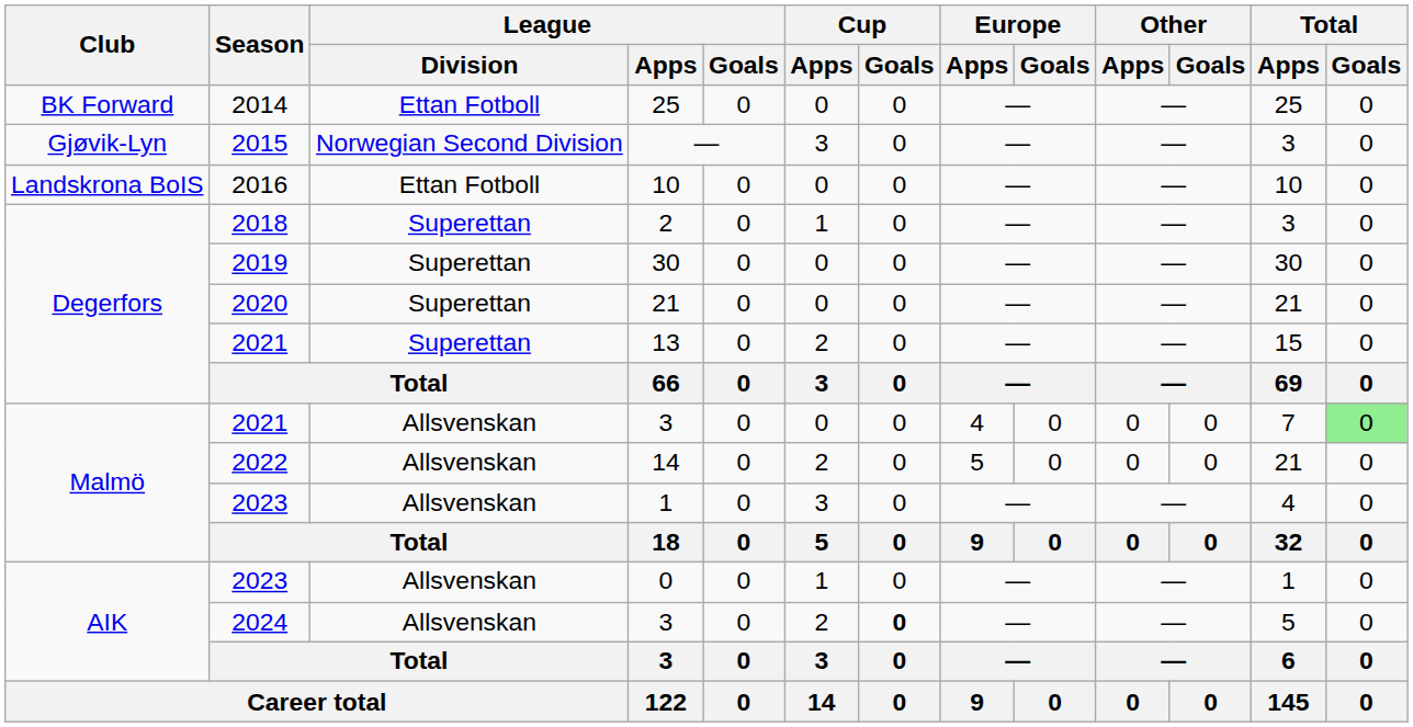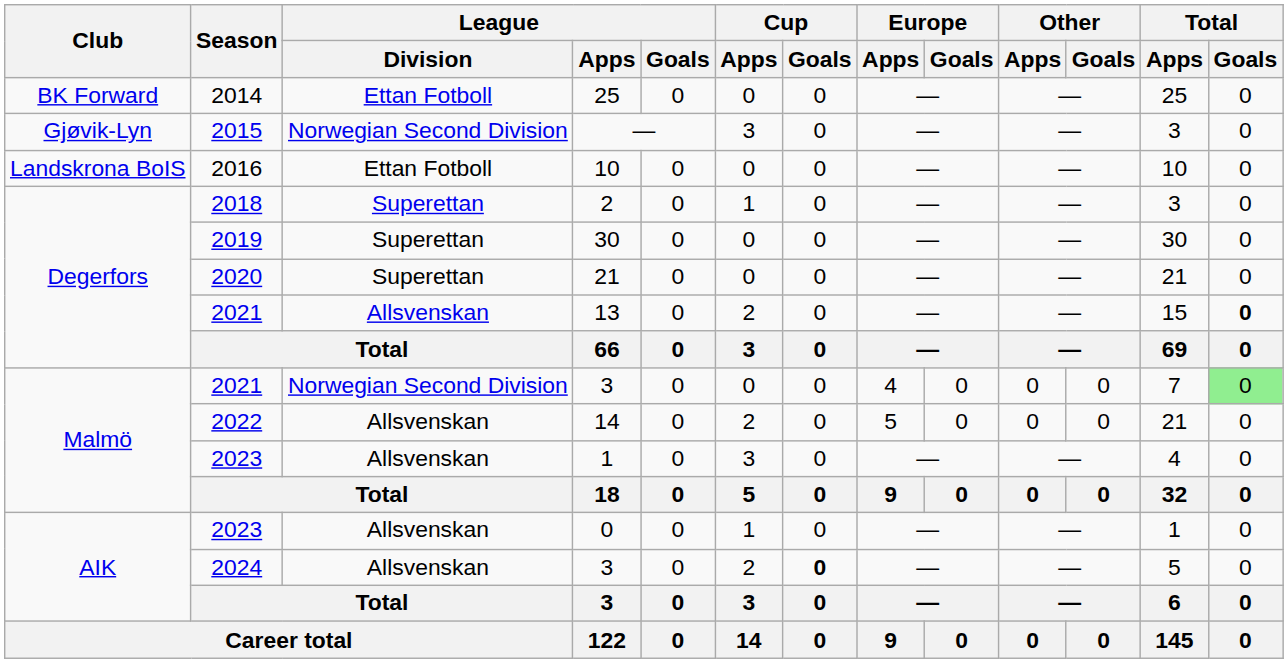 <table class="wikitable" style="text-align:center">
 <tr>
 <th rowspan="2">Club</th>
 <th rowspan="2">Season</th>
 <th colspan="3">League</th>
 <th colspan="2">Cup</th>
 <th colspan="2">Europe</th>
 <th colspan="2">Other</th>
 <th colspan="2">Total</th>
 </tr>
 <tr>
 <th>Division</th>
 <th>Apps</th>
 <th>Goals</th>
 <th>Apps</th>
 <th>Goals</th>
 <th>Apps</th>
 <th>Goals</th>
 <th>Apps</th>
 <th>Goals</th>
 <th>Apps</th>
 <th>Goals</th>
 </tr>
 <tr>
 <td><a href='#'>BK Forward</a></td>
 <td>2014</td>
 <td><a href='#'>Ettan Fotboll</a></td>
 <td>25</td>
 <td>0</td>
 <td>0</td>
 <td>0</td>
 <td colspan="2">—</td>
 <td colspan="2">—</td>
 <td>25</td>
 <td>0</td>
 </tr>
 <tr>
 <td><a href='#'>Gjøvik-Lyn</a></td>
 <td><a href='#'>2015</a></td>
 <td><a href='#'>Norwegian Second Division</a></td>
 <td colspan="2">—</td>
 <td>3</td>
 <td>0</td>
 <td colspan="2">—</td>
 <td colspan="2">—</td>
 <td>3</td>
 <td>0</td>
 </tr>
 <tr>
 <td><a href='#'>Landskrona BoIS</a></td>
 <td>2016</td>
 <td>Ettan Fotboll</td>
 <td>10</td>
 <td>0</td>
 <td>0</td>
 <td>0</td>
 <td colspan="2">—</td>
 <td colspan="2">—</td>
 <td>10</td>
 <td>0</td>
 </tr>
 <tr>
 <td rowspan="5"><a href='#'>Degerfors</a></td>
 <td><a href='#'>2018</a></td>
 <td><a href='#'>Superettan</a></td>
 <td>2</td>
 <td>0</td>
 <td>1</td>
 <td>0</td>
 <td colspan="2">—</td>
 <td colspan="2">—</td>
 <td>3</td>
 <td>0</td>
 </tr>
 <tr>
 <td><a href='#'>2019</a></td>
 <td>Superettan</td>
 <td>30</td>
 <td>0</td>
 <td>0</td>
 <td>0</td>
 <td colspan="2">—</td>
 <td colspan="2">—</td>
 <td>30</td>
 <td>0</td>
 </tr>
 <tr>
 <td><a href='#'>2020</a></td>
 <td>Superettan</td>
 <td>21</td>
 <td>0</td>
 <td>0</td>
 <td>0</td>
 <td colspan="2">—</td>
 <td colspan="2">—</td>
 <td>21</td>
 <td>0</td>
 </tr>
 <tr>
 <td><a href='#'>2021</a></td>
-<td><a href='#'>Superettan</a></td>
+<td><a href='#'>Allsvenskan</a></td>
 <td>13</td>
 <td>0</td>
 <td>2</td>
 <td>0</td>
 <td colspan="2">—</td>
 <td colspan="2">—</td>
 <td>15</td>
-<td>0</td>
+<td><strong>0</strong></td>
 </tr>
 <tr>
 <th colspan="2">Total</th>
 <th>66</th>
 <th>0</th>
 <th>3</th>
 <th>0</th>
 <th colspan="2">—</th>
 <th colspan="2">—</th>
 <th>69</th>
 <th>0</th>
 </tr>
 <tr>
 <td rowspan="4"><a href='#'>Malmö</a></td>
 <td><a href='#'>2021</a></td>
-<td>Allsvenskan</td>
+<td><a href='#'>Norwegian Second Division</a></td>
 <td>3</td>
 <td>0</td>
 <td>0</td>
 <td>0</td>
 <td>4</td>
 <td>0</td>
 <td>0</td>
 <td>0</td>
 <td>7</td>
 <td style="background: lightgreen;">0</td>
 </tr>
 <tr>
 <td><a href='#'>2022</a></td>
 <td>Allsvenskan</td>
 <td>14</td>
 <td>0</td>
 <td>2</td>
 <td>0</td>
 <td>5</td>
 <td>0</td>
 <td>0</td>
 <td>0</td>
 <td>21</td>
 <td>0</td>
 </tr>
 <tr>
 <td><a href='#'>2023</a></td>
 <td>Allsvenskan</td>
 <td>1</td>
 <td>0</td>
 <td>3</td>
 <td>0</td>
 <td colspan="2">—</td>
 <td colspan="2">—</td>
 <td>4</td>
 <td>0</td>
 </tr>
 <tr>
 <th colspan="2">Total</th>
 <th>18</th>
 <th>0</th>
 <th>5</th>
 <th>0</th>
 <th>9</th>
 <th>0</th>
 <th>0</th>
 <th>0</th>
 <th>32</th>
 <th>0</th>
 </tr>
 <tr>
 <td rowspan="3"><a href='#'>AIK</a></td>
 <td><a href='#'>2023</a></td>
 <td>Allsvenskan</td>
 <td>0</td>
 <td>0</td>
 <td>1</td>
 <td>0</td>
 <td colspan="2">—</td>
 <td colspan="2">—</td>
 <td>1</td>
 <td>0</td>
 </tr>
 <tr>
 <td><a href='#'>2024</a></td>
 <td>Allsvenskan</td>
 <td>3</td>
 <td>0</td>
 <td>2</td>
 <td><strong>0</strong></td>
 <td colspan="2">—</td>
 <td colspan="2">—</td>
 <td>5</td>
 <td>0</td>
 </tr>
 <tr>
 <th colspan="2">Total</th>
 <th>3</th>
 <th>0</th>
 <th>3</th>
 <th>0</th>
 <th colspan="2">—</th>
 <th colspan="2">—</th>
 <th>6</th>
 <th>0</th>
 </tr>
 <tr>
 <th colspan="3">Career total</th>
 <th>122</th>
 <th>0</th>
 <th>14</th>
 <th>0</th>
 <th>9</th>
 <th>0</th>
 <th>0</th>
 <th>0</th>
 <th>145</th>
 <th>0</th>
 </tr>
 </table>
